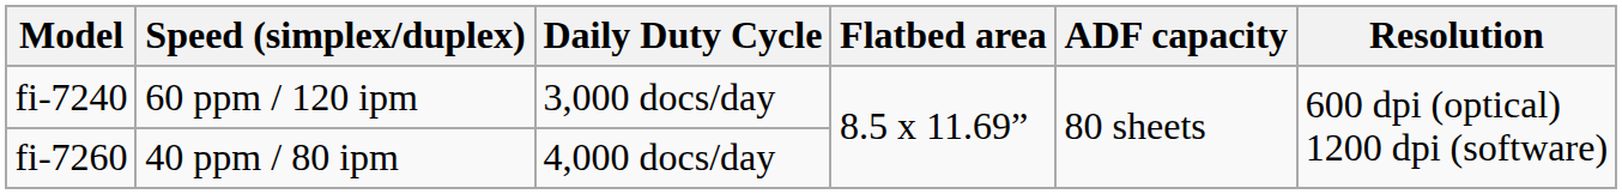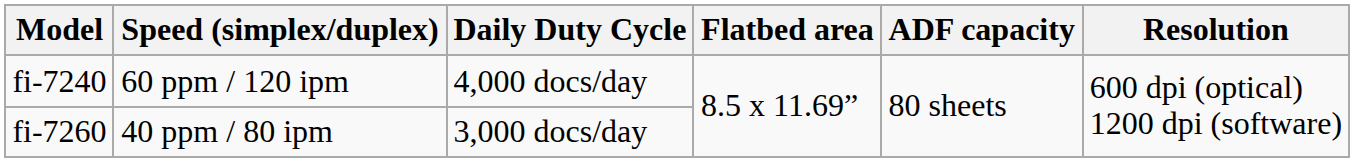 <table class="wikitable">
 <tr>
 <th>Model</th>
 <th>Speed (simplex/duplex)</th>
 <th>Daily Duty Cycle</th>
 <th>Flatbed area</th>
 <th>ADF capacity</th>
 <th>Resolution</th>
 </tr>
 <tr>
 <td>fi-7240</td>
 <td>60 ppm / 120 ipm</td>
-<td>3,000 docs/day</td>
+<td>4,000 docs/day</td>
 <td rowspan="2">8.5 x 11.69”</td>
 <td rowspan="2">80 sheets</td>
 <td rowspan="2">600 dpi (optical)<br>1200 dpi (software)</td>
 </tr>
 <tr>
 <td>fi-7260</td>
 <td>40 ppm / 80 ipm</td>
-<td>4,000 docs/day</td>
+<td>3,000 docs/day</td>
 </tr>
 </table>
